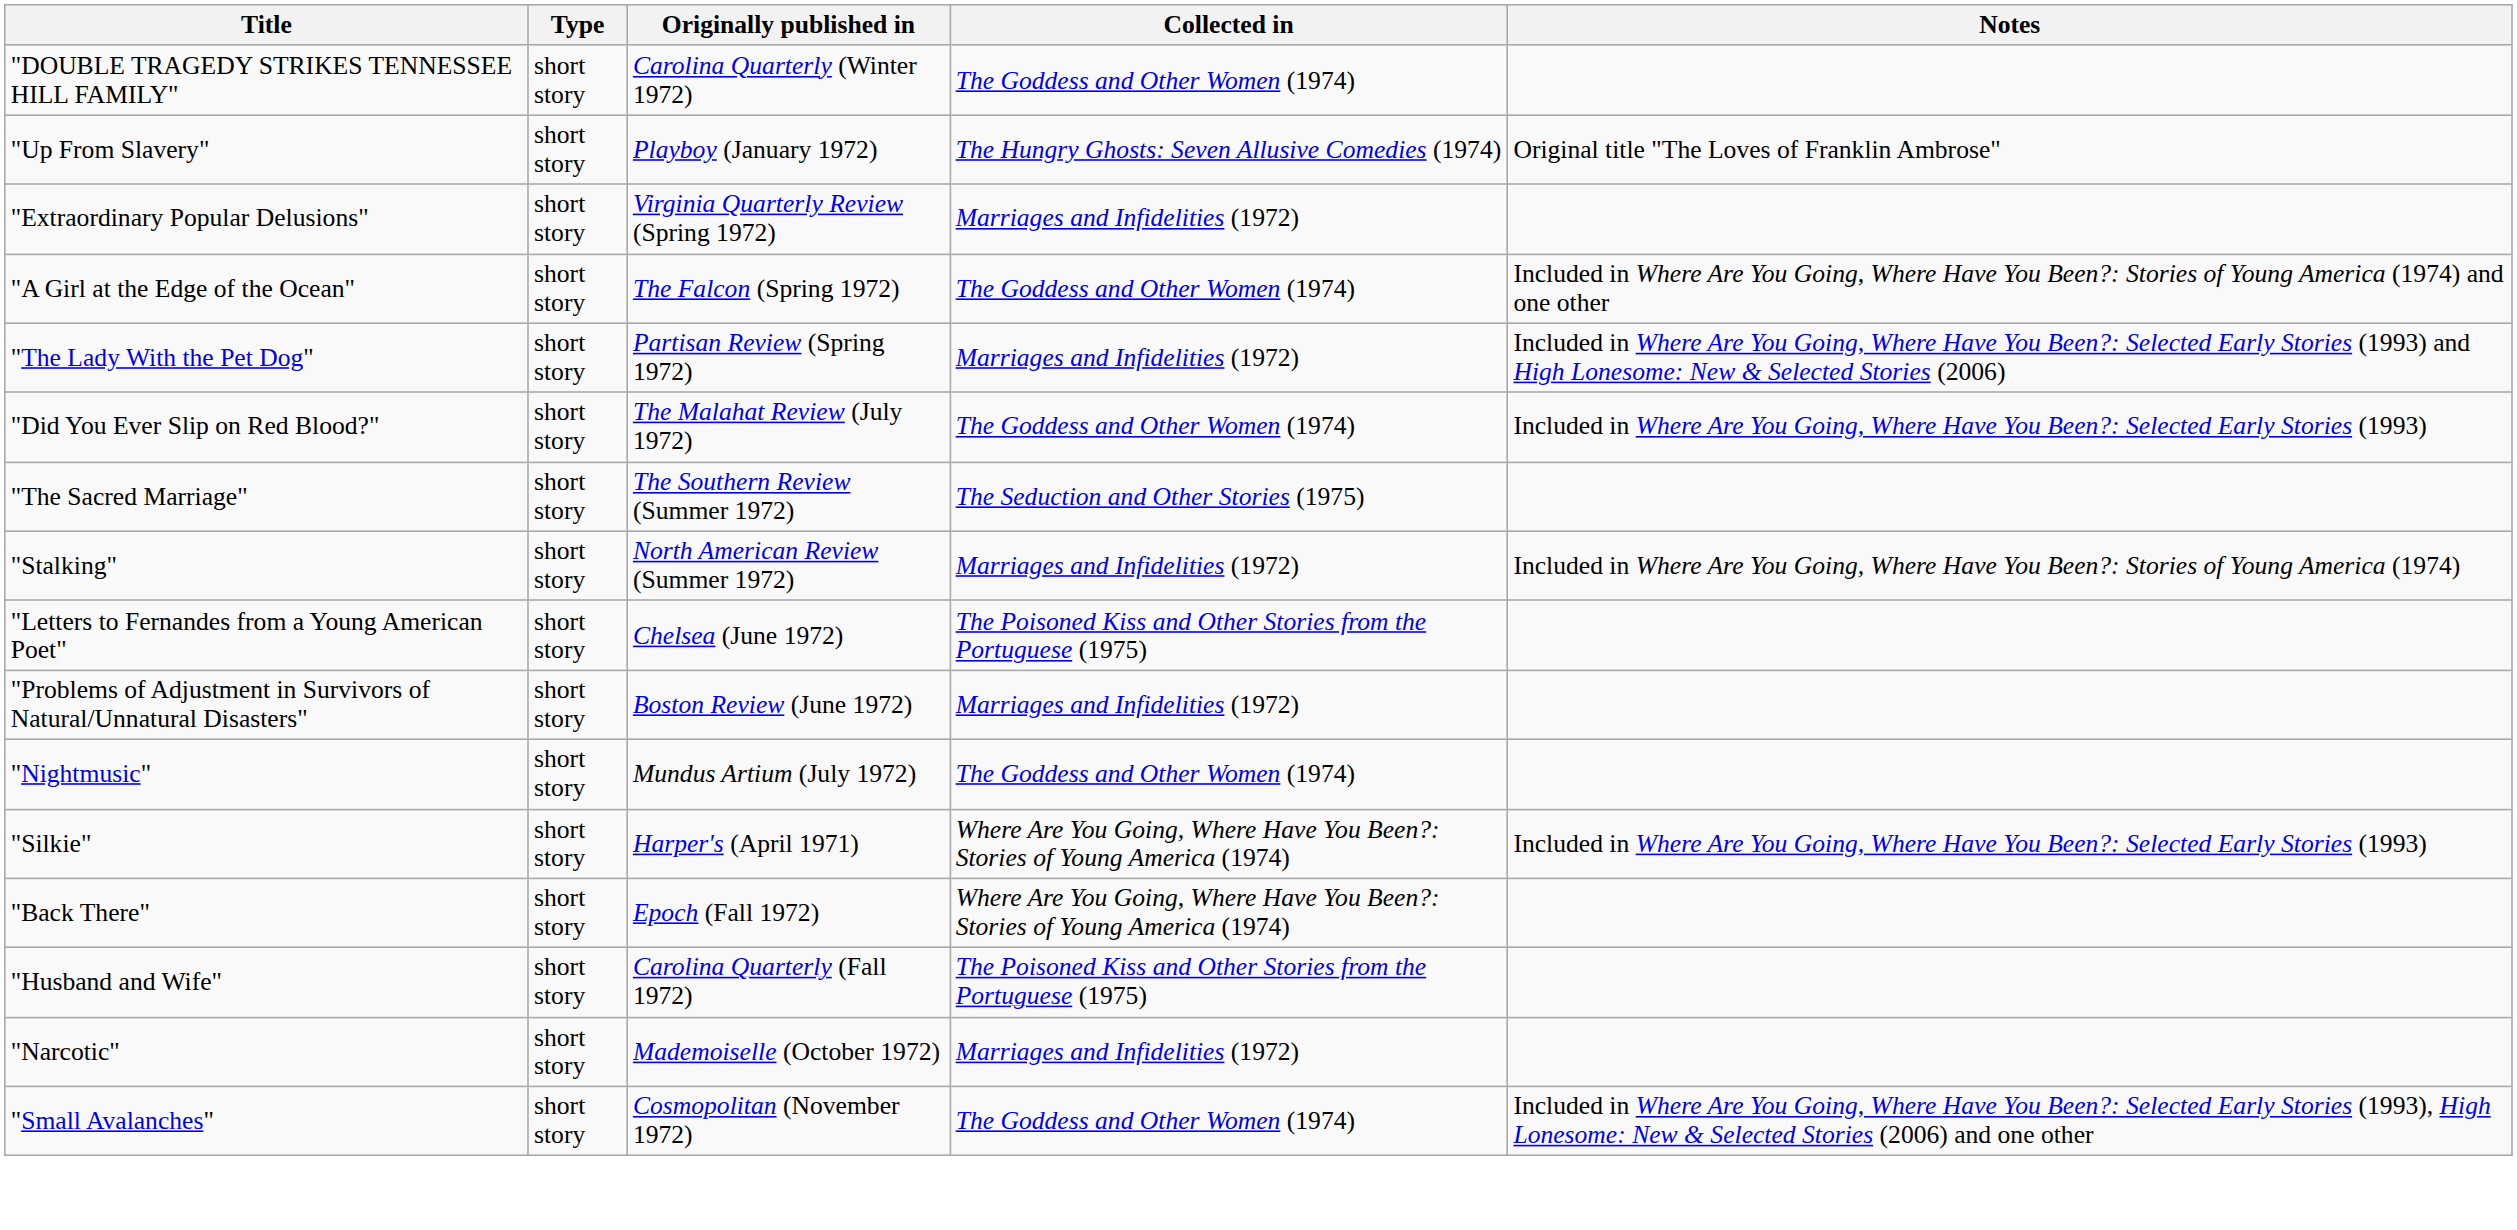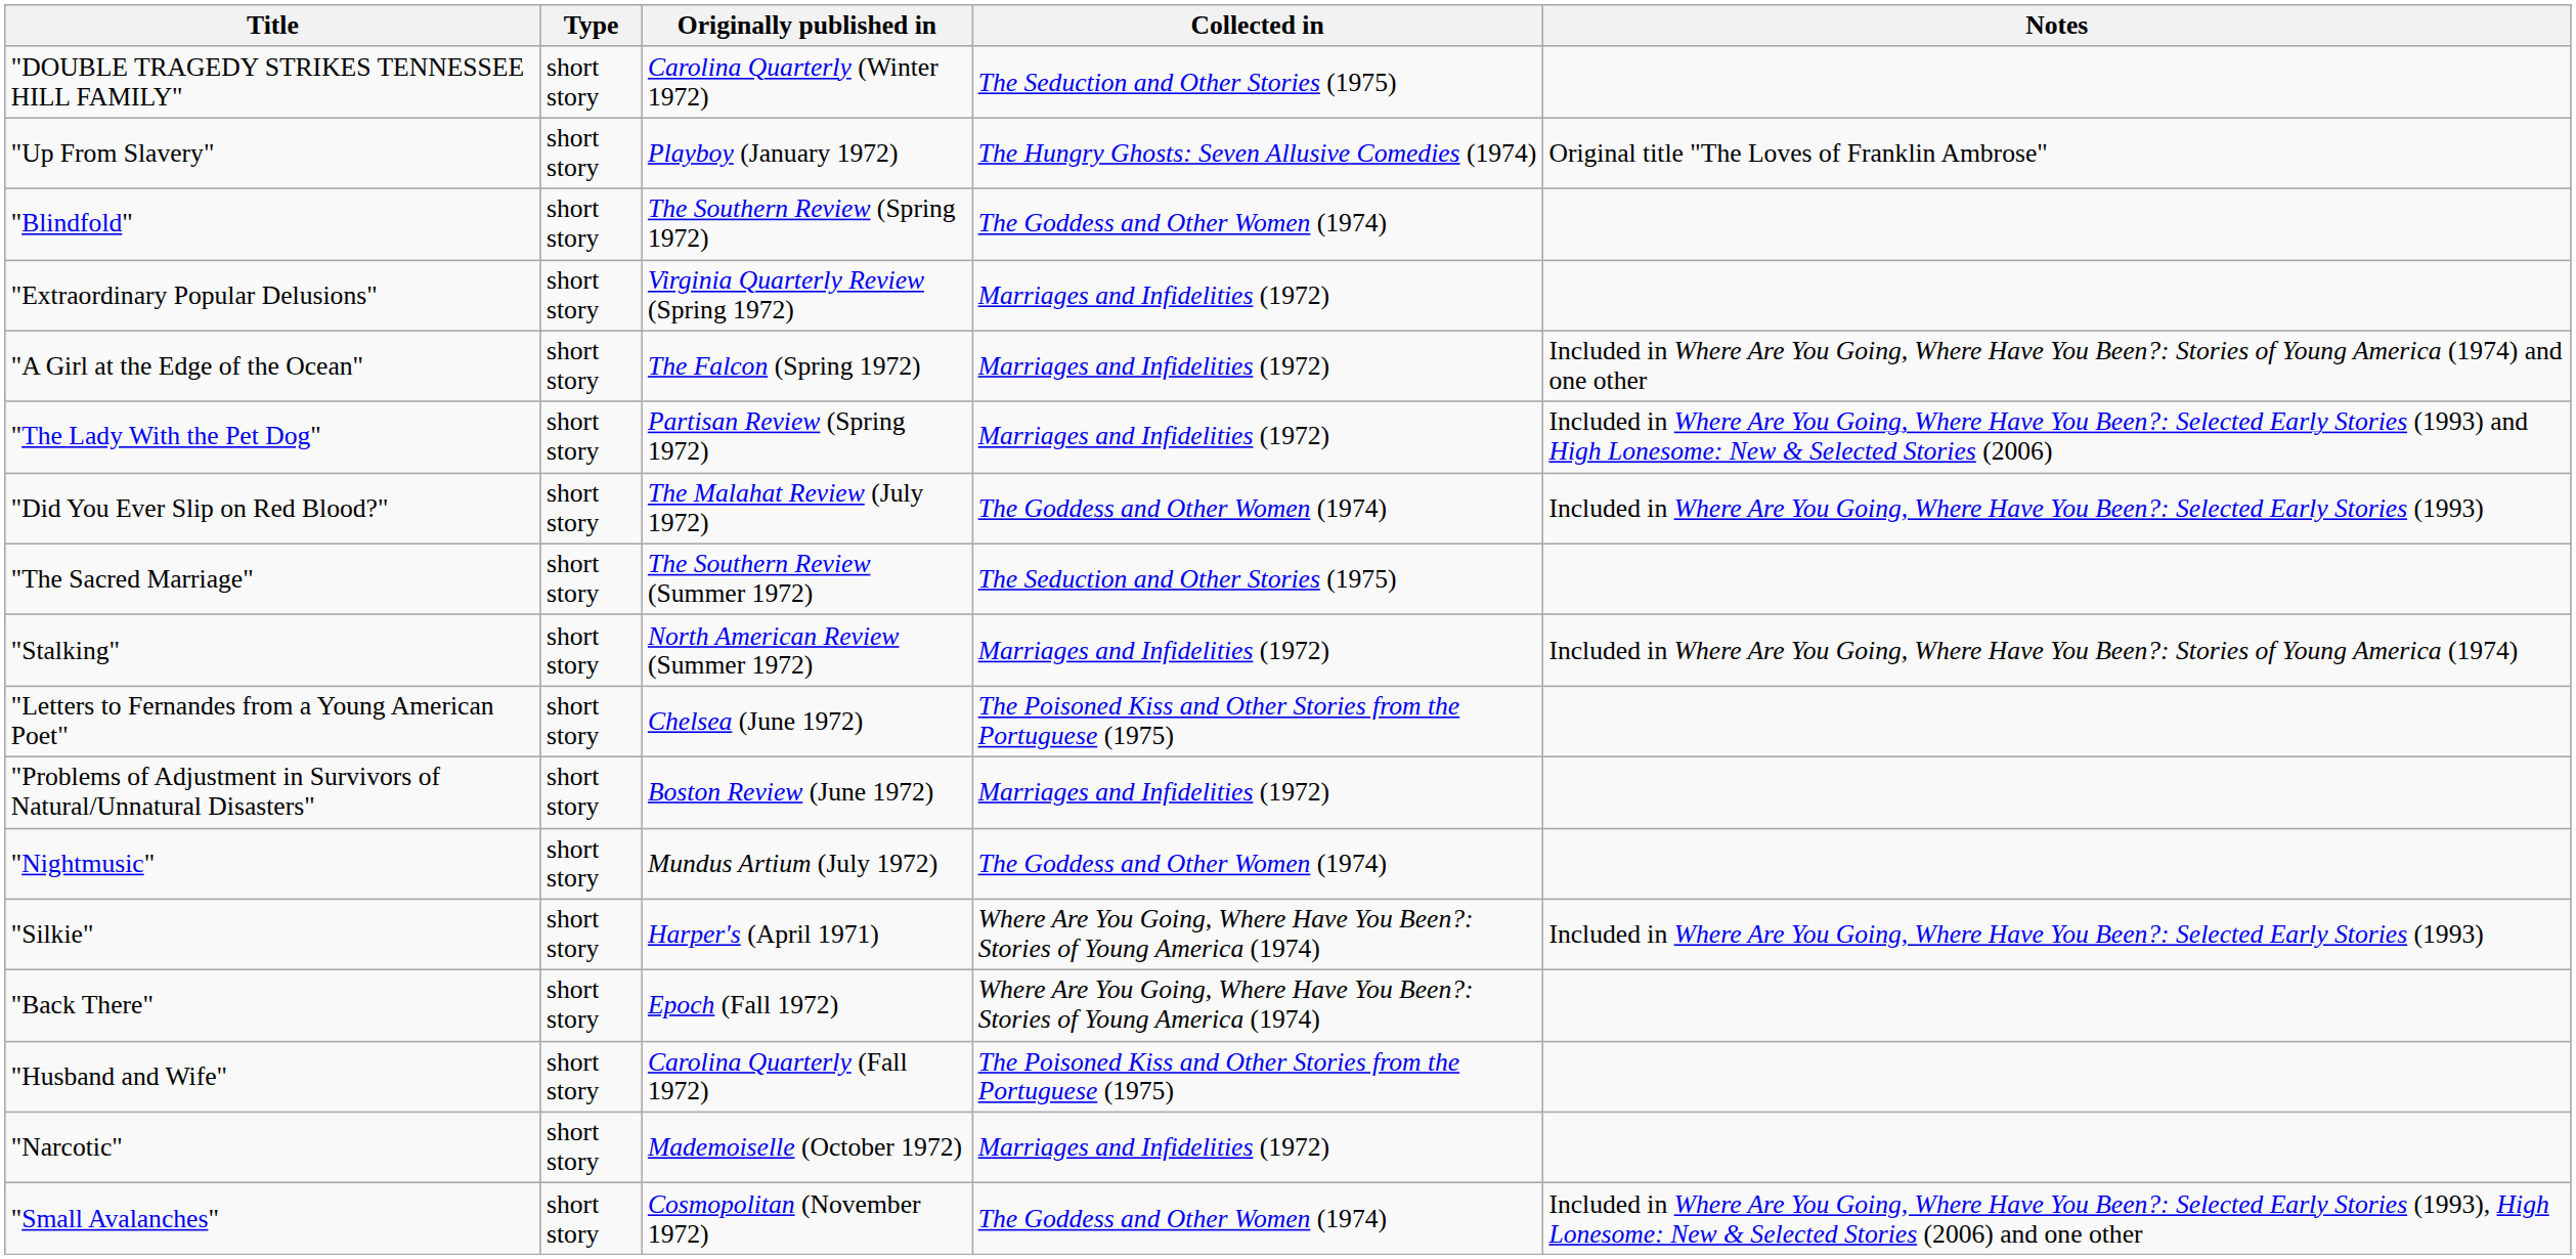 <table class="wikitable">
 <tr>
 <th>Title</th>
 <th>Type</th>
 <th>Originally published in</th>
 <th>Collected in</th>
 <th>Notes</th>
 </tr>
 <tr>
 <td>"DOUBLE TRAGEDY STRIKES TENNESSEE HILL FAMILY"</td>
 <td>short story</td>
 <td><em><a href='#'>Carolina Quarterly</a></em> (Winter 1972)</td>
-<td><em><a href='#'>The Goddess and Other Women</a></em> (1974)</td>
+<td><em><a href='#'>The Seduction and Other Stories</a></em> (1975)</td>
 <td></td>
 </tr>
 <tr>
 <td>"Up From Slavery"</td>
 <td>short story</td>
 <td><em><a href='#'>Playboy</a></em> (January 1972)</td>
 <td><em><a href='#'>The Hungry Ghosts: Seven Allusive Comedies</a></em> (1974)</td>
 <td>Original title "The Loves of Franklin Ambrose"</td>
+</tr>
+<tr>
+<td>"<a href='#'>Blindfold</a>"</td>
+<td>short story</td>
+<td><em><a href='#'>The Southern Review</a></em> (Spring 1972)</td>
+<td><em><a href='#'>The Goddess and Other Women</a></em> (1974)</td>
+<td></td>
 </tr>
 <tr>
 <td>"Extraordinary Popular Delusions"</td>
 <td>short story</td>
 <td><em><a href='#'>Virginia Quarterly Review</a></em> (Spring 1972)</td>
 <td><em><a href='#'>Marriages and Infidelities</a></em> (1972)</td>
 <td></td>
 </tr>
 <tr>
 <td>"A Girl at the Edge of the Ocean"</td>
 <td>short story</td>
 <td><em><a href='#'>The Falcon</a></em> (Spring 1972)</td>
-<td><em><a href='#'>The Goddess and Other Women</a></em> (1974)</td>
+<td><em><a href='#'>Marriages and Infidelities</a></em> (1972)</td>
 <td>Included in <em>Where Are You Going, Where Have You Been?: Stories of Young America</em> (1974) and one other</td>
 </tr>
 <tr>
 <td>"<a href='#'>The Lady With the Pet Dog</a>"</td>
 <td>short story</td>
 <td><em><a href='#'>Partisan Review</a></em> (Spring 1972)</td>
 <td><em><a href='#'>Marriages and Infidelities</a></em> (1972)</td>
 <td>Included in <em><a href='#'>Where Are You Going, Where Have You Been?: Selected Early Stories</a></em> (1993) and <em><a href='#'>High Lonesome: New & Selected Stories</a></em> (2006)</td>
 </tr>
 <tr>
 <td>"Did You Ever Slip on Red Blood?"</td>
 <td>short story</td>
 <td><em><a href='#'>The Malahat Review</a></em> (July 1972)</td>
 <td><em><a href='#'>The Goddess and Other Women</a></em> (1974)</td>
 <td>Included in <em><a href='#'>Where Are You Going, Where Have You Been?: Selected Early Stories</a></em> (1993)</td>
 </tr>
 <tr>
 <td>"The Sacred Marriage"</td>
 <td>short story</td>
 <td><em><a href='#'>The Southern Review</a></em> (Summer 1972)</td>
 <td><em><a href='#'>The Seduction and Other Stories</a></em> (1975)</td>
 <td></td>
 </tr>
 <tr>
 <td>"Stalking"</td>
 <td>short story</td>
 <td><em><a href='#'>North American Review</a></em> (Summer 1972)</td>
 <td><em><a href='#'>Marriages and Infidelities</a></em> (1972)</td>
 <td>Included in <em>Where Are You Going, Where Have You Been?: Stories of Young America</em> (1974)</td>
 </tr>
 <tr>
 <td>"Letters to Fernandes from a Young American Poet"</td>
 <td>short story</td>
 <td><em><a href='#'>Chelsea</a></em> (June 1972)</td>
 <td><em><a href='#'>The Poisoned Kiss and Other Stories from the Portuguese</a></em> (1975)</td>
 <td></td>
 </tr>
 <tr>
 <td>"Problems of Adjustment in Survivors of Natural/Unnatural Disasters"</td>
 <td>short story</td>
 <td><em><a href='#'>Boston Review</a></em> (June 1972)</td>
 <td><em><a href='#'>Marriages and Infidelities</a></em> (1972)</td>
 <td></td>
 </tr>
 <tr>
 <td>"<a href='#'>Nightmusic</a>"</td>
 <td>short story</td>
 <td><em>Mundus Artium</em> (July 1972)</td>
 <td><em><a href='#'>The Goddess and Other Women</a></em> (1974)</td>
 <td></td>
 </tr>
 <tr>
 <td>"Silkie"</td>
 <td>short story</td>
 <td><em><a href='#'>Harper's</a></em> (April 1971)</td>
 <td><em>Where Are You Going, Where Have You Been?: Stories of Young America</em> (1974)</td>
 <td>Included in <em><a href='#'>Where Are You Going, Where Have You Been?: Selected Early Stories</a></em> (1993)</td>
 </tr>
 <tr>
 <td>"Back There"</td>
 <td>short story</td>
 <td><em><a href='#'>Epoch</a></em> (Fall 1972)</td>
 <td><em>Where Are You Going, Where Have You Been?: Stories of Young America</em> (1974)</td>
 <td></td>
 </tr>
 <tr>
 <td>"Husband and Wife"</td>
 <td>short story</td>
 <td><em><a href='#'>Carolina Quarterly</a></em> (Fall 1972)</td>
 <td><em><a href='#'>The Poisoned Kiss and Other Stories from the Portuguese</a></em> (1975)</td>
 <td></td>
 </tr>
 <tr>
 <td>"Narcotic"</td>
 <td>short story</td>
 <td><em><a href='#'>Mademoiselle</a></em> (October 1972)</td>
 <td><em><a href='#'>Marriages and Infidelities</a></em> (1972)</td>
 <td></td>
 </tr>
 <tr>
 <td>"<a href='#'>Small Avalanches</a>"</td>
 <td>short story</td>
 <td><em><a href='#'>Cosmopolitan</a></em> (November 1972)</td>
 <td><em><a href='#'>The Goddess and Other Women</a></em> (1974)</td>
 <td>Included in <em><a href='#'>Where Are You Going, Where Have You Been?: Selected Early Stories</a></em> (1993), <em><a href='#'>High Lonesome: New & Selected Stories</a></em> (2006) and one other</td>
 </tr>
 </table>
